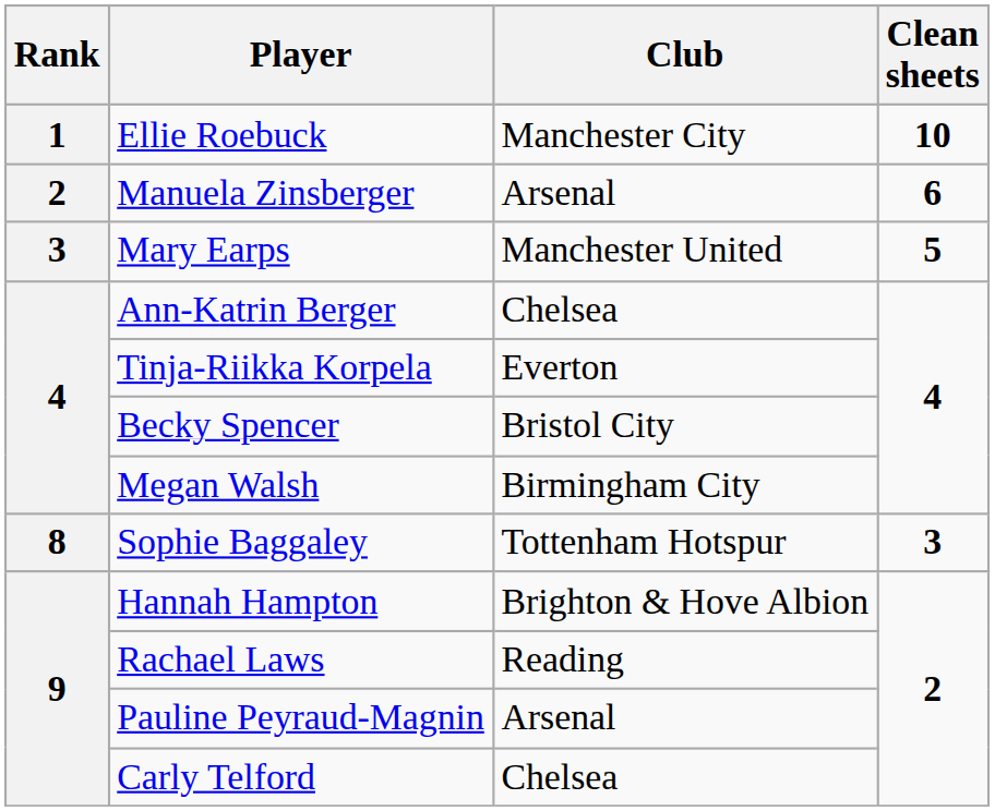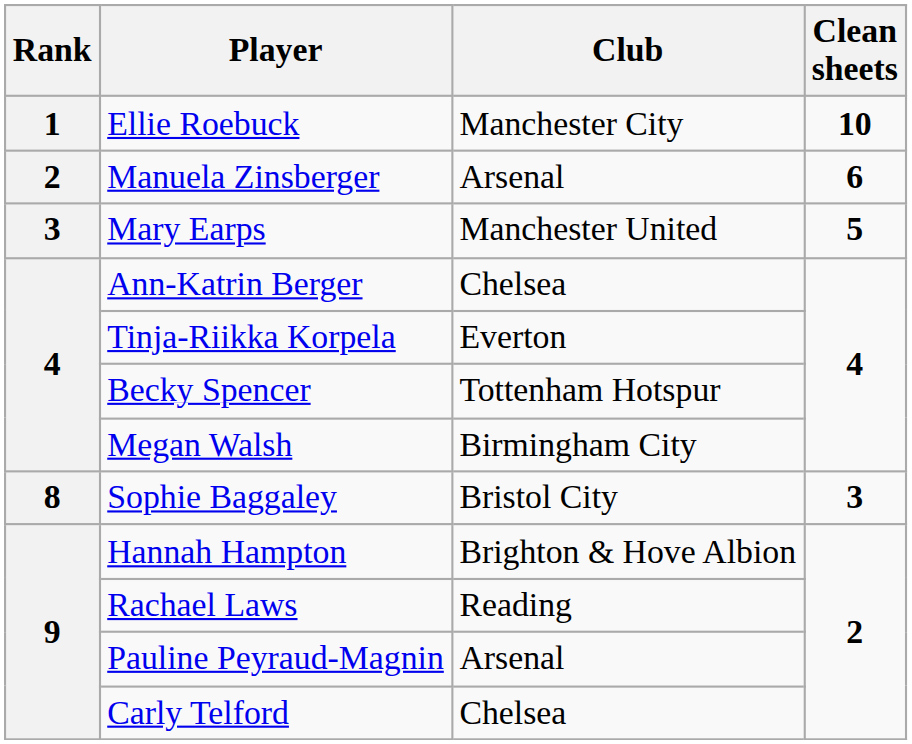 <table class="wikitable" style="text-align:center">
 <tr>
 <th>Rank</th>
 <th>Player</th>
 <th>Club</th>
 <th>Clean<br>sheets</th>
 </tr>
 <tr>
 <th>1</th>
 <td align="left"> <a href='#'>Ellie Roebuck</a></td>
 <td align="left">Manchester City</td>
 <td><strong>10</strong></td>
 </tr>
 <tr>
 <th>2</th>
 <td align="left"> <a href='#'>Manuela Zinsberger</a></td>
 <td align="left">Arsenal</td>
 <td><strong>6</strong></td>
 </tr>
 <tr>
 <th>3</th>
 <td align="left"> <a href='#'>Mary Earps</a></td>
 <td align="left">Manchester United</td>
 <td><strong>5</strong></td>
 </tr>
 <tr>
 <th rowspan="4">4</th>
 <td align="left"> <a href='#'>Ann-Katrin Berger</a></td>
 <td align="left">Chelsea</td>
 <td rowspan="4"><strong>4</strong></td>
 </tr>
 <tr>
 <td align="left"> <a href='#'>Tinja-Riikka Korpela</a></td>
 <td align="left">Everton</td>
 </tr>
 <tr>
 <td align="left"> <a href='#'>Becky Spencer</a></td>
-<td align="left">Bristol City</td>
+<td align="left">Tottenham Hotspur</td>
 </tr>
 <tr>
 <td align="left"> <a href='#'>Megan Walsh</a></td>
 <td align="left">Birmingham City</td>
 </tr>
 <tr>
 <th>8</th>
 <td align="left"> <a href='#'>Sophie Baggaley</a></td>
-<td align="left">Tottenham Hotspur</td>
+<td align="left">Bristol City</td>
 <td><strong>3</strong></td>
 </tr>
 <tr>
 <th rowspan="4">9</th>
 <td align="left"> <a href='#'>Hannah Hampton</a></td>
 <td align="left">Brighton & Hove Albion</td>
 <td rowspan="4"><strong>2</strong></td>
 </tr>
 <tr>
 <td align="left"> <a href='#'>Rachael Laws</a></td>
 <td align="left">Reading</td>
 </tr>
 <tr>
 <td align="left"> <a href='#'>Pauline Peyraud-Magnin</a></td>
 <td align="left">Arsenal</td>
 </tr>
 <tr>
 <td align="left"> <a href='#'>Carly Telford</a></td>
 <td align="left">Chelsea</td>
 </tr>
 </table>
